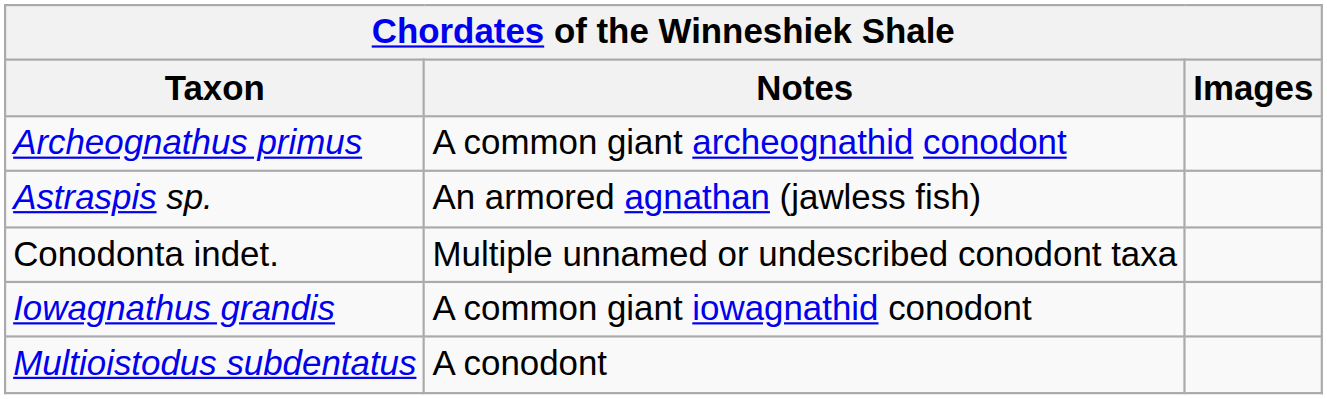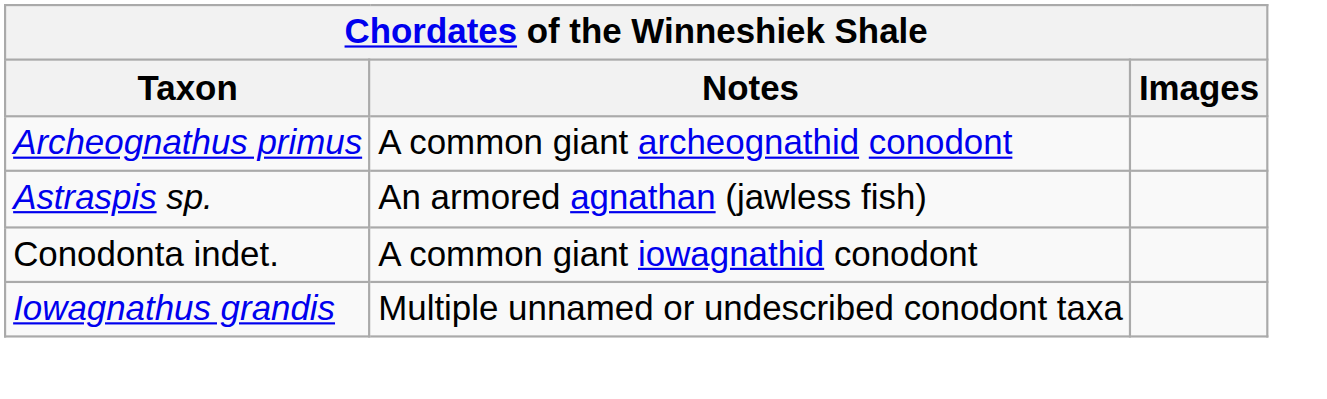 <table class="wikitable" align="center">
 <tr>
 <th colspan="3" align="center"><strong><a href='#'>Chordates</a> of the Winneshiek Shale</strong></th>
 </tr>
 <tr>
 <th>Taxon</th>
 <th>Notes</th>
 <th>Images</th>
 </tr>
 <tr>
 <td><em><a href='#'>Archeognathus primus</a></em></td>
 <td>A common giant <a href='#'>archeognathid</a> <a href='#'>conodont</a></td>
 <td></td>
 </tr>
 <tr>
 <td><em><a href='#'>Astraspis</a> sp.</em></td>
 <td>An armored <a href='#'>agnathan</a> (jawless fish)</td>
 <td></td>
 </tr>
 <tr>
 <td>Conodonta indet.</td>
-<td>Multiple unnamed or undescribed conodont taxa</td>
+<td>A common giant <a href='#'>iowagnathid</a> conodont</td>
 <td></td>
 </tr>
 <tr>
 <td><em><a href='#'>Iowagnathus grandis</a></em></td>
-<td>A common giant <a href='#'>iowagnathid</a> conodont</td>
-<td></td>
-</tr>
-<tr>
-<td><em><a href='#'>Multioistodus subdentatus</a></em></td>
-<td>A conodont</td>
+<td>Multiple unnamed or undescribed conodont taxa</td>
 <td></td>
 </tr>
 </table>
